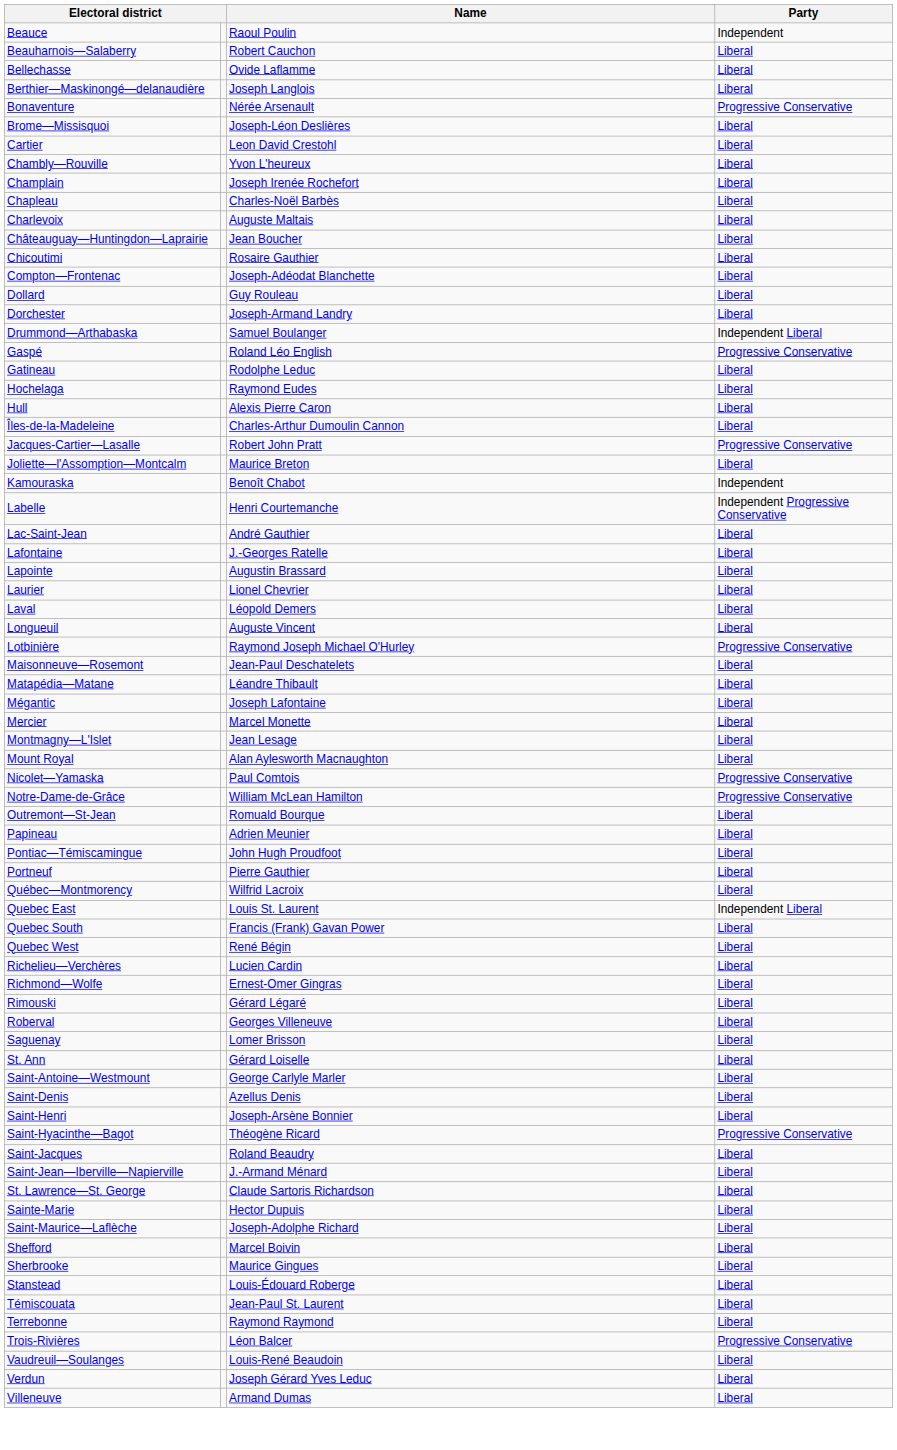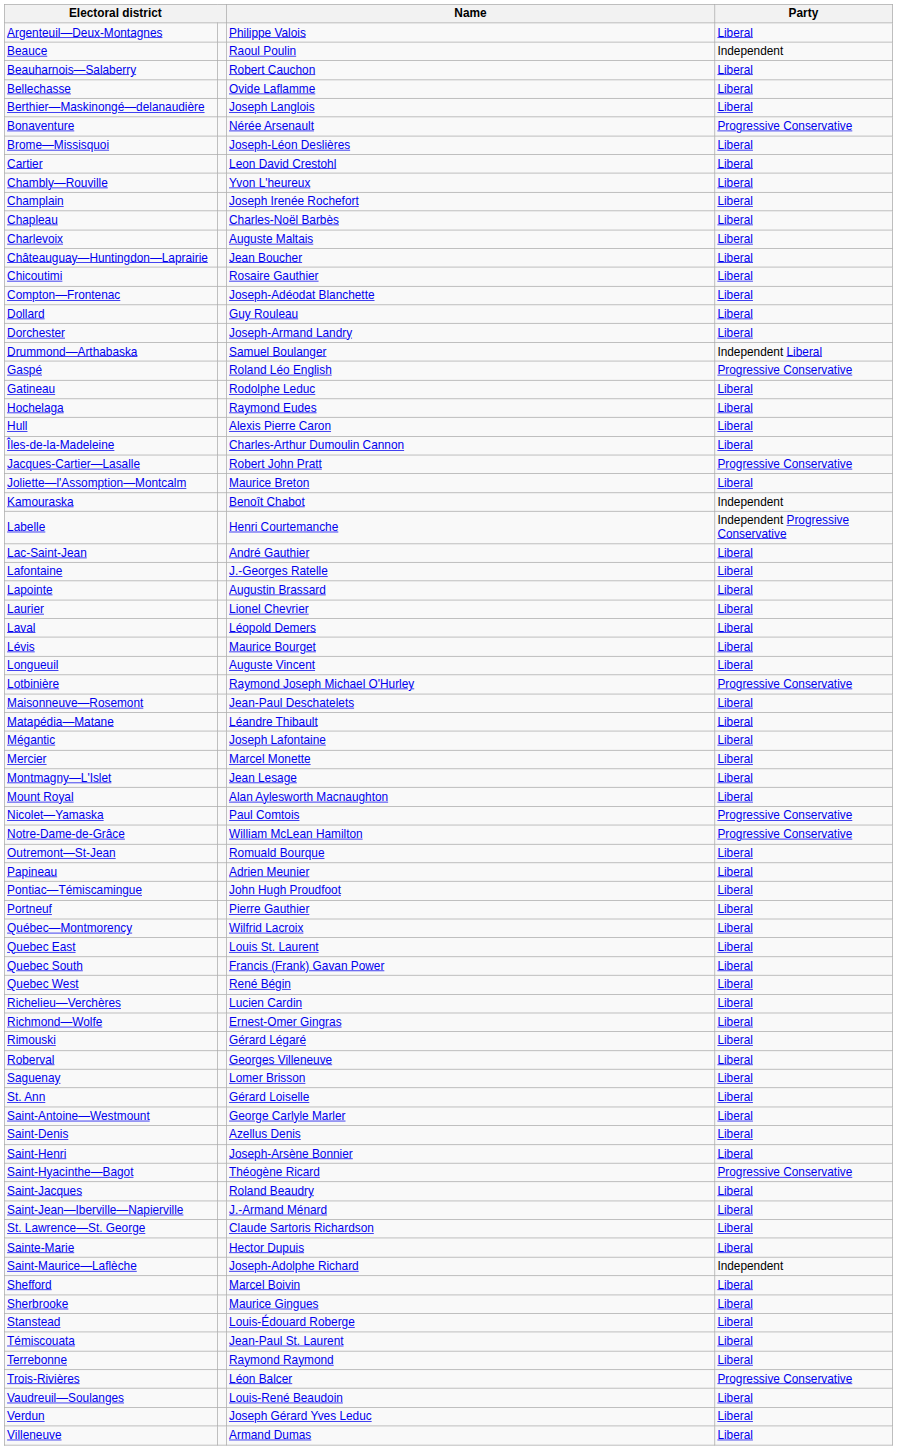 <table class="wikitable" width=95%>
 <tr>
 <th colspan=2 width=25%>Electoral district</th>
 <th>Name</th>
 <th width=20%>Party</th>
+</tr>
+<tr>
+<td width=24%><a href='#'>Argenteuil—Deux-Montagnes</a></td>
+<td></td>
+<td><a href='#'>Philippe Valois</a></td>
+<td><a href='#'>Liberal</a></td>
 </tr>
 <tr>
 <td><a href='#'>Beauce</a></td>
 <td></td>
 <td><a href='#'>Raoul Poulin</a></td>
 <td>Independent</td>
 </tr>
 <tr>
 <td><a href='#'>Beauharnois—Salaberry</a></td>
 <td></td>
 <td><a href='#'>Robert Cauchon</a></td>
 <td><a href='#'>Liberal</a></td>
 </tr>
 <tr>
 <td><a href='#'>Bellechasse</a></td>
 <td></td>
 <td><a href='#'>Ovide Laflamme</a></td>
 <td><a href='#'>Liberal</a></td>
 </tr>
 <tr>
 <td><a href='#'>Berthier—Maskinongé—delanaudière</a></td>
 <td></td>
 <td><a href='#'>Joseph Langlois</a></td>
 <td><a href='#'>Liberal</a></td>
 </tr>
 <tr>
 <td><a href='#'>Bonaventure</a></td>
 <td></td>
 <td><a href='#'>Nérée Arsenault</a></td>
 <td><a href='#'>Progressive Conservative</a></td>
 </tr>
 <tr>
 <td><a href='#'>Brome—Missisquoi</a></td>
 <td></td>
 <td><a href='#'>Joseph-Léon Deslières</a></td>
 <td><a href='#'>Liberal</a></td>
 </tr>
 <tr>
 <td><a href='#'>Cartier</a></td>
 <td></td>
 <td><a href='#'>Leon David Crestohl</a></td>
 <td><a href='#'>Liberal</a></td>
 </tr>
 <tr>
 <td><a href='#'>Chambly—Rouville</a></td>
 <td></td>
 <td><a href='#'>Yvon L'heureux</a></td>
 <td><a href='#'>Liberal</a></td>
 </tr>
 <tr>
 <td><a href='#'>Champlain</a></td>
 <td></td>
 <td><a href='#'>Joseph Irenée Rochefort</a></td>
 <td><a href='#'>Liberal</a></td>
 </tr>
 <tr>
 <td><a href='#'>Chapleau</a></td>
 <td></td>
 <td><a href='#'>Charles-Noël Barbès</a></td>
 <td><a href='#'>Liberal</a></td>
 </tr>
 <tr>
 <td><a href='#'>Charlevoix</a></td>
 <td></td>
 <td><a href='#'>Auguste Maltais</a></td>
 <td><a href='#'>Liberal</a></td>
 </tr>
 <tr>
 <td><a href='#'>Châteauguay—Huntingdon—Laprairie</a></td>
 <td></td>
 <td><a href='#'>Jean Boucher</a></td>
 <td><a href='#'>Liberal</a></td>
 </tr>
 <tr>
 <td><a href='#'>Chicoutimi</a></td>
 <td></td>
 <td><a href='#'>Rosaire Gauthier</a></td>
 <td><a href='#'>Liberal</a></td>
 </tr>
 <tr>
 <td><a href='#'>Compton—Frontenac</a></td>
 <td></td>
 <td><a href='#'>Joseph-Adéodat Blanchette</a></td>
 <td><a href='#'>Liberal</a></td>
 </tr>
 <tr>
 <td><a href='#'>Dollard</a></td>
 <td></td>
 <td><a href='#'>Guy Rouleau</a></td>
 <td><a href='#'>Liberal</a></td>
 </tr>
 <tr>
 <td><a href='#'>Dorchester</a></td>
 <td></td>
 <td><a href='#'>Joseph-Armand Landry</a></td>
 <td><a href='#'>Liberal</a></td>
 </tr>
 <tr>
 <td><a href='#'>Drummond—Arthabaska</a></td>
 <td></td>
 <td><a href='#'>Samuel Boulanger</a></td>
 <td>Independent <a href='#'>Liberal</a></td>
 </tr>
 <tr>
 <td><a href='#'>Gaspé</a></td>
 <td></td>
 <td><a href='#'>Roland Léo English</a></td>
 <td><a href='#'>Progressive Conservative</a></td>
 </tr>
 <tr>
 <td><a href='#'>Gatineau</a></td>
 <td></td>
 <td><a href='#'>Rodolphe Leduc</a></td>
 <td><a href='#'>Liberal</a></td>
 </tr>
 <tr>
 <td><a href='#'>Hochelaga</a></td>
 <td></td>
 <td><a href='#'>Raymond Eudes</a></td>
 <td><a href='#'>Liberal</a></td>
 </tr>
 <tr>
 <td><a href='#'>Hull</a></td>
 <td></td>
 <td><a href='#'>Alexis Pierre Caron</a></td>
 <td><a href='#'>Liberal</a></td>
 </tr>
 <tr>
 <td><a href='#'>Îles-de-la-Madeleine</a></td>
 <td></td>
 <td><a href='#'>Charles-Arthur Dumoulin Cannon</a></td>
 <td><a href='#'>Liberal</a></td>
 </tr>
 <tr>
 <td><a href='#'>Jacques-Cartier—Lasalle</a></td>
 <td></td>
 <td><a href='#'>Robert John Pratt</a></td>
 <td><a href='#'>Progressive Conservative</a></td>
 </tr>
 <tr>
 <td><a href='#'>Joliette—l'Assomption—Montcalm</a></td>
 <td></td>
 <td><a href='#'>Maurice Breton</a></td>
 <td><a href='#'>Liberal</a></td>
 </tr>
 <tr>
 <td><a href='#'>Kamouraska</a></td>
 <td></td>
 <td><a href='#'>Benoît Chabot</a></td>
 <td>Independent</td>
 </tr>
 <tr>
 <td><a href='#'>Labelle</a></td>
 <td></td>
 <td><a href='#'>Henri Courtemanche</a></td>
 <td>Independent <a href='#'>Progressive Conservative</a></td>
 </tr>
 <tr>
 <td><a href='#'>Lac-Saint-Jean</a></td>
 <td></td>
 <td><a href='#'>André Gauthier</a></td>
 <td><a href='#'>Liberal</a></td>
 </tr>
 <tr>
 <td><a href='#'>Lafontaine</a></td>
 <td></td>
 <td><a href='#'>J.-Georges Ratelle</a></td>
 <td><a href='#'>Liberal</a></td>
 </tr>
 <tr>
 <td><a href='#'>Lapointe</a></td>
 <td></td>
 <td><a href='#'>Augustin Brassard</a></td>
 <td><a href='#'>Liberal</a></td>
 </tr>
 <tr>
 <td><a href='#'>Laurier</a></td>
 <td></td>
 <td><a href='#'>Lionel Chevrier</a></td>
 <td><a href='#'>Liberal</a></td>
 </tr>
 <tr>
 <td><a href='#'>Laval</a></td>
 <td></td>
 <td><a href='#'>Léopold Demers</a></td>
 <td><a href='#'>Liberal</a></td>
 </tr>
 <tr>
+<td><a href='#'>Lévis</a></td>
+<td></td>
+<td><a href='#'>Maurice Bourget</a></td>
+<td><a href='#'>Liberal</a></td>
+</tr>
+<tr>
 <td><a href='#'>Longueuil</a></td>
 <td></td>
 <td><a href='#'>Auguste Vincent</a></td>
 <td><a href='#'>Liberal</a></td>
 </tr>
 <tr>
 <td><a href='#'>Lotbinière</a></td>
 <td></td>
 <td><a href='#'>Raymond Joseph Michael O'Hurley</a></td>
 <td><a href='#'>Progressive Conservative</a></td>
 </tr>
 <tr>
 <td><a href='#'>Maisonneuve—Rosemont</a></td>
 <td></td>
 <td><a href='#'>Jean-Paul Deschatelets</a></td>
 <td><a href='#'>Liberal</a></td>
 </tr>
 <tr>
 <td><a href='#'>Matapédia—Matane</a></td>
 <td></td>
 <td><a href='#'>Léandre Thibault</a></td>
 <td><a href='#'>Liberal</a></td>
 </tr>
 <tr>
 <td><a href='#'>Mégantic</a></td>
 <td></td>
 <td><a href='#'>Joseph Lafontaine</a></td>
 <td><a href='#'>Liberal</a></td>
 </tr>
 <tr>
 <td><a href='#'>Mercier</a></td>
 <td></td>
 <td><a href='#'>Marcel Monette</a></td>
 <td><a href='#'>Liberal</a></td>
 </tr>
 <tr>
 <td><a href='#'>Montmagny—L'Islet</a></td>
 <td></td>
 <td><a href='#'>Jean Lesage</a></td>
 <td><a href='#'>Liberal</a></td>
 </tr>
 <tr>
 <td><a href='#'>Mount Royal</a></td>
 <td></td>
 <td><a href='#'>Alan Aylesworth Macnaughton</a></td>
 <td><a href='#'>Liberal</a></td>
 </tr>
 <tr>
 <td><a href='#'>Nicolet—Yamaska</a></td>
 <td></td>
 <td><a href='#'>Paul Comtois</a></td>
 <td><a href='#'>Progressive Conservative</a></td>
 </tr>
 <tr>
 <td><a href='#'>Notre-Dame-de-Grâce</a></td>
 <td></td>
 <td><a href='#'>William McLean Hamilton</a></td>
 <td><a href='#'>Progressive Conservative</a></td>
 </tr>
 <tr>
 <td><a href='#'>Outremont—St-Jean</a></td>
 <td></td>
 <td><a href='#'>Romuald Bourque</a></td>
 <td><a href='#'>Liberal</a></td>
 </tr>
 <tr>
 <td><a href='#'>Papineau</a></td>
 <td></td>
 <td><a href='#'>Adrien Meunier</a></td>
 <td><a href='#'>Liberal</a></td>
 </tr>
 <tr>
 <td><a href='#'>Pontiac—Témiscamingue</a></td>
 <td></td>
 <td><a href='#'>John Hugh Proudfoot</a></td>
 <td><a href='#'>Liberal</a></td>
 </tr>
 <tr>
 <td><a href='#'>Portneuf</a></td>
 <td></td>
 <td><a href='#'>Pierre Gauthier</a></td>
 <td><a href='#'>Liberal</a></td>
 </tr>
 <tr>
 <td><a href='#'>Québec—Montmorency</a></td>
 <td></td>
 <td><a href='#'>Wilfrid Lacroix</a></td>
 <td><a href='#'>Liberal</a></td>
 </tr>
 <tr>
 <td><a href='#'>Quebec East</a></td>
 <td></td>
 <td><a href='#'>Louis St. Laurent</a></td>
-<td>Independent <a href='#'>Liberal</a></td>
+<td><a href='#'>Liberal</a></td>
 </tr>
 <tr>
 <td><a href='#'>Quebec South</a></td>
 <td></td>
 <td><a href='#'>Francis (Frank) Gavan Power</a></td>
 <td><a href='#'>Liberal</a></td>
 </tr>
 <tr>
 <td><a href='#'>Quebec West</a></td>
 <td></td>
 <td><a href='#'>René Bégin</a></td>
 <td><a href='#'>Liberal</a></td>
 </tr>
 <tr>
 <td><a href='#'>Richelieu—Verchères</a></td>
 <td></td>
 <td><a href='#'>Lucien Cardin</a></td>
 <td><a href='#'>Liberal</a></td>
 </tr>
 <tr>
 <td><a href='#'>Richmond—Wolfe</a></td>
 <td></td>
 <td><a href='#'>Ernest-Omer Gingras</a></td>
 <td><a href='#'>Liberal</a></td>
 </tr>
 <tr>
 <td><a href='#'>Rimouski</a></td>
 <td></td>
 <td><a href='#'>Gérard Légaré</a></td>
 <td><a href='#'>Liberal</a></td>
 </tr>
 <tr>
 <td><a href='#'>Roberval</a></td>
 <td></td>
 <td><a href='#'>Georges Villeneuve</a></td>
 <td><a href='#'>Liberal</a></td>
 </tr>
 <tr>
 <td><a href='#'>Saguenay</a></td>
 <td></td>
 <td><a href='#'>Lomer Brisson</a></td>
 <td><a href='#'>Liberal</a></td>
 </tr>
 <tr>
 <td><a href='#'>St. Ann</a></td>
 <td></td>
 <td><a href='#'>Gérard Loiselle</a></td>
 <td><a href='#'>Liberal</a></td>
 </tr>
 <tr>
 <td><a href='#'>Saint-Antoine—Westmount</a></td>
 <td></td>
 <td><a href='#'>George Carlyle Marler</a></td>
 <td><a href='#'>Liberal</a></td>
 </tr>
 <tr>
 <td><a href='#'>Saint-Denis</a></td>
 <td></td>
 <td><a href='#'>Azellus Denis</a></td>
 <td><a href='#'>Liberal</a></td>
 </tr>
 <tr>
 <td><a href='#'>Saint-Henri</a></td>
 <td></td>
 <td><a href='#'>Joseph-Arsène Bonnier</a></td>
 <td><a href='#'>Liberal</a></td>
 </tr>
 <tr>
 <td><a href='#'>Saint-Hyacinthe—Bagot</a></td>
 <td></td>
 <td><a href='#'>Théogène Ricard</a></td>
 <td><a href='#'>Progressive Conservative</a></td>
 </tr>
 <tr>
 <td><a href='#'>Saint-Jacques</a></td>
 <td></td>
 <td><a href='#'>Roland Beaudry</a></td>
 <td><a href='#'>Liberal</a></td>
 </tr>
 <tr>
 <td><a href='#'>Saint-Jean—Iberville—Napierville</a></td>
 <td></td>
 <td><a href='#'>J.-Armand Ménard</a></td>
 <td><a href='#'>Liberal</a></td>
 </tr>
 <tr>
 <td><a href='#'>St. Lawrence—St. George</a></td>
 <td></td>
 <td><a href='#'>Claude Sartoris Richardson</a></td>
 <td><a href='#'>Liberal</a></td>
 </tr>
 <tr>
 <td><a href='#'>Sainte-Marie</a></td>
 <td></td>
 <td><a href='#'>Hector Dupuis</a></td>
 <td><a href='#'>Liberal</a></td>
 </tr>
 <tr>
 <td><a href='#'>Saint-Maurice—Laflèche</a></td>
 <td></td>
 <td><a href='#'>Joseph-Adolphe Richard</a></td>
-<td><a href='#'>Liberal</a></td>
+<td>Independent</td>
 </tr>
 <tr>
 <td><a href='#'>Shefford</a></td>
 <td></td>
 <td><a href='#'>Marcel Boivin</a></td>
 <td><a href='#'>Liberal</a></td>
 </tr>
 <tr>
 <td><a href='#'>Sherbrooke</a></td>
 <td></td>
 <td><a href='#'>Maurice Gingues</a></td>
 <td><a href='#'>Liberal</a></td>
 </tr>
 <tr>
 <td><a href='#'>Stanstead</a></td>
 <td></td>
 <td><a href='#'>Louis-Édouard Roberge</a></td>
 <td><a href='#'>Liberal</a></td>
 </tr>
 <tr>
 <td><a href='#'>Témiscouata</a></td>
 <td></td>
 <td><a href='#'>Jean-Paul St. Laurent</a></td>
 <td><a href='#'>Liberal</a></td>
 </tr>
 <tr>
 <td><a href='#'>Terrebonne</a></td>
 <td></td>
 <td><a href='#'>Raymond Raymond</a></td>
 <td><a href='#'>Liberal</a></td>
 </tr>
 <tr>
 <td><a href='#'>Trois-Rivières</a></td>
 <td></td>
 <td><a href='#'>Léon Balcer</a></td>
 <td><a href='#'>Progressive Conservative</a></td>
 </tr>
 <tr>
 <td><a href='#'>Vaudreuil—Soulanges</a></td>
 <td></td>
 <td><a href='#'>Louis-René Beaudoin</a></td>
 <td><a href='#'>Liberal</a></td>
 </tr>
 <tr>
 <td><a href='#'>Verdun</a></td>
 <td></td>
 <td><a href='#'>Joseph Gérard Yves Leduc</a></td>
 <td><a href='#'>Liberal</a></td>
 </tr>
 <tr>
 <td><a href='#'>Villeneuve</a></td>
 <td></td>
 <td><a href='#'>Armand Dumas</a></td>
 <td><a href='#'>Liberal</a></td>
 </tr>
 </table>
